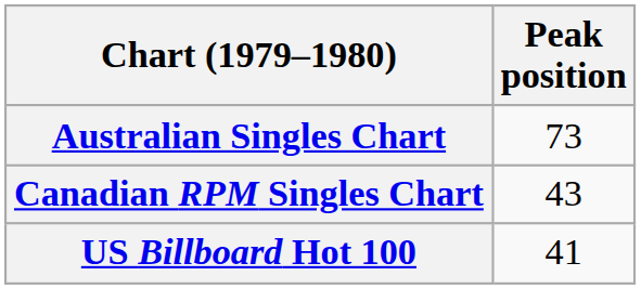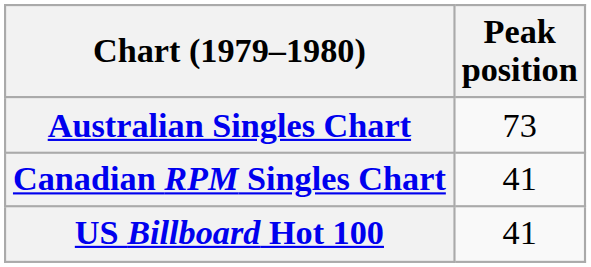 <table class="wikitable sortable plainrowheaders">
 <tr>
 <th scope="col">Chart (1979–1980)</th>
 <th scope="col">Peak<br>position</th>
 </tr>
 <tr>
 <th scope="row"><a href='#'>Australian Singles Chart</a></th>
 <td align="center">73</td>
 </tr>
 <tr>
 <th scope="row"><a href='#'>Canadian <em>RPM</em> Singles Chart</a></th>
-<td align="center">43</td>
+<td align="center">41</td>
 </tr>
 <tr>
 <th scope="row"><a href='#'>US <em>Billboard</em> Hot 100</a></th>
 <td align="center">41</td>
 </tr>
 </table>
